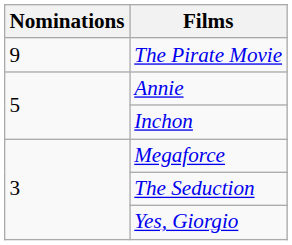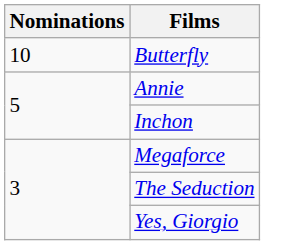 <table class="wikitable">
 <tr>
 <th>Nominations</th>
 <th>Films</th>
 </tr>
 <tr>
-<td>9</td>
-<td><em><a href='#'>The Pirate Movie</a></em></td>
+<td>10</td>
+<td><a href='#'><em>Butterfly</em></a></td>
 </tr>
 <tr>
 <td rowspan="2">5</td>
 <td><a href='#'><em>Annie</em></a></td>
 </tr>
 <tr>
 <td><a href='#'><em>Inchon</em></a></td>
 </tr>
 <tr>
 <td rowspan="3">3</td>
 <td><em><a href='#'>Megaforce</a></em></td>
 </tr>
 <tr>
 <td><a href='#'><em>The Seduction</em></a></td>
 </tr>
 <tr>
 <td><em><a href='#'>Yes, Giorgio</a></em></td>
 </tr>
 </table>
